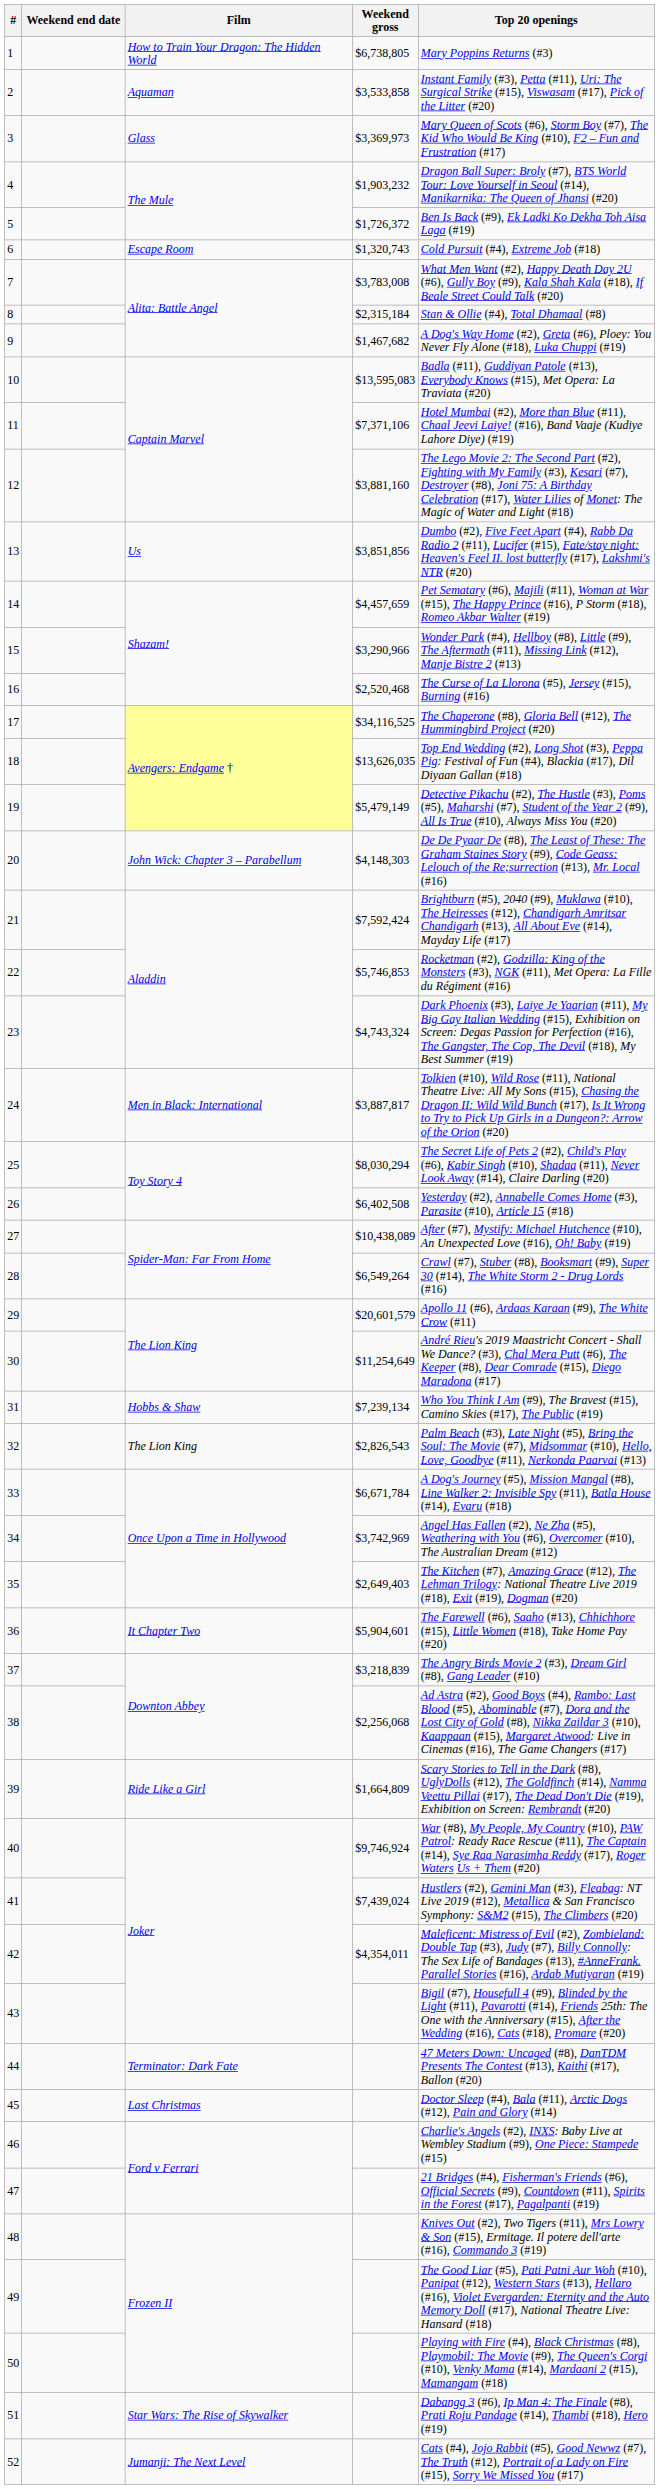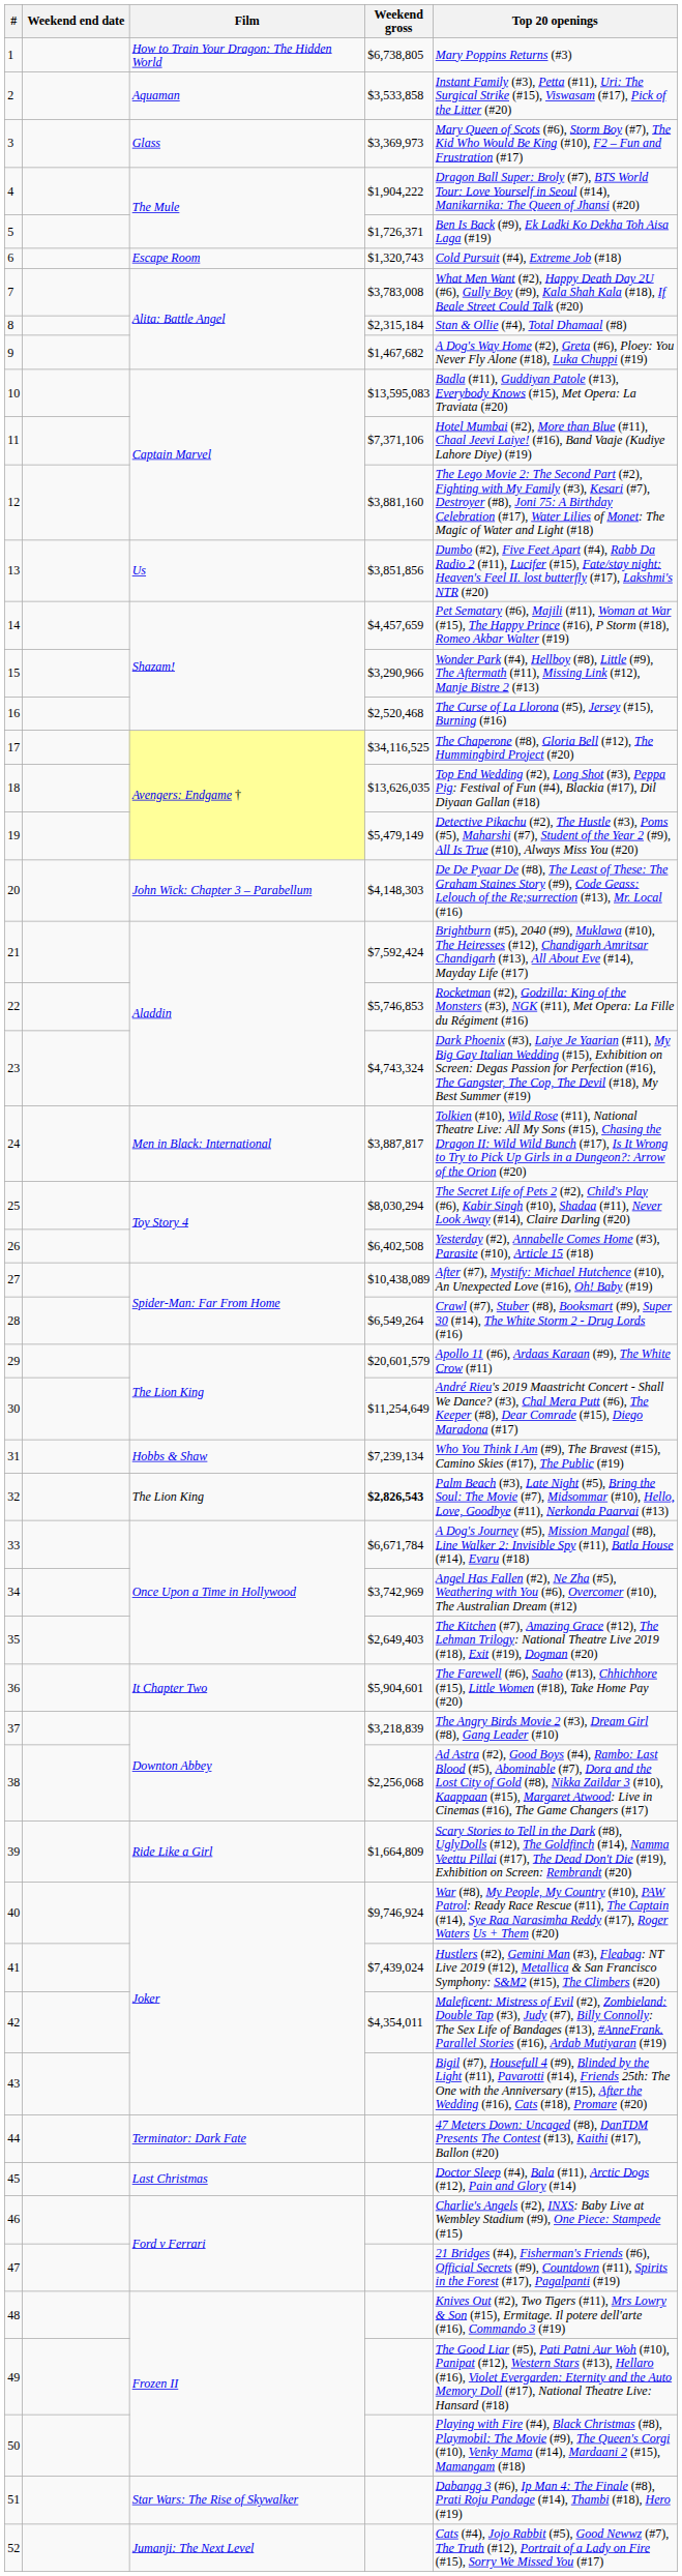 <table class="wikitable sortable">
 <tr>
 <th abbr="Week">#</th>
 <th abbr="Date" style="width:130px">Weekend end date</th>
 <th style="width:35%;">Film</th>
 <th abbr="Gross">Weekend<br>gross</th>
 <th>Top 20 openings</th>
 </tr>
 <tr>
 <td>1</td>
 <td></td>
 <td><em><a href='#'>How to Train Your Dragon: The Hidden World</a></em></td>
 <td>$6,738,805</td>
 <td><em><a href='#'>Mary Poppins Returns</a></em> (#3)</td>
 </tr>
 <tr>
 <td>2</td>
 <td></td>
 <td><em><a href='#'>Aquaman</a></em></td>
 <td>$3,533,858</td>
 <td><em><a href='#'>Instant Family</a></em> (#3), <em><a href='#'>Petta</a></em> (#11), <em><a href='#'>Uri: The Surgical Strike</a></em> (#15), <em><a href='#'>Viswasam</a></em> (#17), <em><a href='#'>Pick of the Litter</a></em> (#20)</td>
 </tr>
 <tr>
 <td>3</td>
 <td></td>
 <td><em><a href='#'>Glass</a></em></td>
 <td>$3,369,973</td>
 <td><em><a href='#'>Mary Queen of Scots</a></em> (#6), <em><a href='#'>Storm Boy</a></em> (#7), <em><a href='#'>The Kid Who Would Be King</a></em> (#10), <em><a href='#'>F2 – Fun and Frustration</a></em> (#17)</td>
 </tr>
 <tr>
 <td>4</td>
 <td></td>
 <td rowspan="2"><em><a href='#'>The Mule</a></em></td>
-<td>$1,903,232</td>
+<td>$1,904,222</td>
 <td><em><a href='#'>Dragon Ball Super: Broly</a></em> (#7), <em><a href='#'>BTS World Tour: Love Yourself in Seoul</a></em> (#14), <em><a href='#'>Manikarnika: The Queen of Jhansi</a></em> (#20)</td>
 </tr>
 <tr>
 <td>5</td>
 <td></td>
-<td>$1,726,372</td>
+<td>$1,726,371</td>
 <td><em><a href='#'>Ben Is Back</a></em> (#9), <em><a href='#'>Ek Ladki Ko Dekha Toh Aisa Laga</a></em> (#19)</td>
 </tr>
 <tr>
 <td>6</td>
 <td></td>
 <td><em><a href='#'>Escape Room</a></em></td>
 <td>$1,320,743</td>
 <td><em><a href='#'>Cold Pursuit</a></em> (#4), <em><a href='#'>Extreme Job</a></em> (#18)</td>
 </tr>
 <tr>
 <td>7</td>
 <td></td>
 <td rowspan="3"><em><a href='#'>Alita: Battle Angel</a></em></td>
 <td>$3,783,008</td>
 <td><em><a href='#'>What Men Want</a></em> (#2), <em><a href='#'>Happy Death Day 2U</a></em> (#6), <em><a href='#'>Gully Boy</a></em> (#9), <em><a href='#'>Kala Shah Kala</a></em> (#18), <em><a href='#'>If Beale Street Could Talk</a></em> (#20)</td>
 </tr>
 <tr>
 <td>8</td>
 <td></td>
 <td>$2,315,184</td>
 <td><em><a href='#'>Stan & Ollie</a></em> (#4), <em><a href='#'>Total Dhamaal</a></em> (#8)</td>
 </tr>
 <tr>
 <td>9</td>
 <td></td>
 <td>$1,467,682</td>
 <td><em><a href='#'>A Dog's Way Home</a></em> (#2), <em><a href='#'>Greta</a></em> (#6), <em>Ploey: You Never Fly Alone</em> (#18), <em><a href='#'>Luka Chuppi</a></em> (#19)</td>
 </tr>
 <tr>
 <td>10</td>
 <td></td>
 <td rowspan="3"><em><a href='#'>Captain Marvel</a></em></td>
 <td>$13,595,083</td>
 <td><em><a href='#'>Badla</a></em> (#11), <em><a href='#'>Guddiyan Patole</a></em> (#13), <em><a href='#'>Everybody Knows</a></em> (#15), <em>Met Opera: La Traviata</em> (#20)</td>
 </tr>
 <tr>
 <td>11</td>
 <td></td>
 <td>$7,371,106</td>
 <td><em><a href='#'>Hotel Mumbai</a></em> (#2), <em><a href='#'>More than Blue</a></em> (#11), <em><a href='#'>Chaal Jeevi Laiye!</a></em> (#16), <em>Band Vaaje (Kudiye Lahore Diye)</em> (#19)</td>
 </tr>
 <tr>
 <td>12</td>
 <td></td>
 <td>$3,881,160</td>
 <td><em><a href='#'>The Lego Movie 2: The Second Part</a></em> (#2), <em><a href='#'>Fighting with My Family</a></em> (#3), <em><a href='#'>Kesari</a></em> (#7), <em><a href='#'>Destroyer</a></em> (#8), <em><a href='#'>Joni 75: A Birthday Celebration</a></em> (#17), <em><a href='#'>Water Lilies</a> of <a href='#'>Monet</a>: The Magic of Water and Light</em> (#18)</td>
 </tr>
 <tr>
 <td>13</td>
 <td></td>
 <td><em><a href='#'>Us</a></em></td>
 <td>$3,851,856</td>
 <td><em><a href='#'>Dumbo</a></em> (#2), <em><a href='#'>Five Feet Apart</a></em> (#4), <em><a href='#'>Rabb Da Radio 2</a></em> (#11), <em><a href='#'>Lucifer</a></em> (#15), <em><a href='#'>Fate/stay night: Heaven's Feel II. lost butterfly</a></em> (#17), <em><a href='#'>Lakshmi's NTR</a></em> (#20)</td>
 </tr>
 <tr>
 <td>14</td>
 <td></td>
 <td rowspan="3"><em><a href='#'>Shazam!</a></em></td>
 <td>$4,457,659</td>
 <td><em><a href='#'>Pet Sematary</a></em> (#6), <em><a href='#'>Majili</a></em> (#11), <em><a href='#'>Woman at War</a></em> (#15), <em><a href='#'>The Happy Prince</a></em> (#16), <em>P Storm</em> (#18), <em><a href='#'>Romeo Akbar Walter</a></em> (#19)</td>
 </tr>
 <tr>
 <td>15</td>
 <td></td>
 <td>$3,290,966</td>
 <td><em><a href='#'>Wonder Park</a></em> (#4), <em><a href='#'>Hellboy</a></em> (#8), <em><a href='#'>Little</a></em> (#9), <em><a href='#'>The Aftermath</a></em> (#11), <em><a href='#'>Missing Link</a></em> (#12), <em><a href='#'>Manje Bistre 2</a></em> (#13)</td>
 </tr>
 <tr>
 <td>16</td>
 <td></td>
 <td>$2,520,468</td>
 <td><em><a href='#'>The Curse of La Llorona</a></em> (#5), <em><a href='#'>Jersey</a></em> (#15), <em><a href='#'>Burning</a></em> (#16)</td>
 </tr>
 <tr>
 <td>17</td>
 <td></td>
 <td rowspan="3" style="background-color:#FFFF99"><em><a href='#'>Avengers: Endgame</a></em> †</td>
 <td>$34,116,525</td>
 <td><em><a href='#'>The Chaperone</a></em> (#8), <em><a href='#'>Gloria Bell</a></em> (#12), <em><a href='#'>The Hummingbird Project</a></em> (#20)</td>
 </tr>
 <tr>
 <td>18</td>
 <td></td>
 <td>$13,626,035</td>
 <td><em><a href='#'>Top End Wedding</a></em> (#2), <em><a href='#'>Long Shot</a></em> (#3), <em><a href='#'>Peppa Pig</a>: Festival of Fun</em> (#4), <em>Blackia</em> (#17), <em>Dil Diyaan Gallan</em> (#18)</td>
 </tr>
 <tr>
 <td>19</td>
 <td></td>
 <td>$5,479,149</td>
 <td><em><a href='#'>Detective Pikachu</a></em> (#2), <em><a href='#'>The Hustle</a></em> (#3), <em><a href='#'>Poms</a></em> (#5), <em><a href='#'>Maharshi</a></em> (#7), <em><a href='#'>Student of the Year 2</a></em> (#9), <em><a href='#'>All Is True</a></em> (#10), <em>Always Miss You</em> (#20)</td>
 </tr>
 <tr>
 <td>20</td>
 <td></td>
 <td><em><a href='#'>John Wick: Chapter 3 – Parabellum</a></em></td>
 <td>$4,148,303</td>
 <td><em><a href='#'>De De Pyaar De</a></em> (#8), <em><a href='#'>The Least of These: The Graham Staines Story</a></em> (#9), <em><a href='#'>Code Geass: Lelouch of the Re;surrection</a></em> (#13), <em><a href='#'>Mr. Local</a></em> (#16)</td>
 </tr>
 <tr>
 <td>21</td>
 <td></td>
 <td rowspan="3"><em><a href='#'>Aladdin</a></em></td>
 <td>$7,592,424</td>
 <td><em><a href='#'>Brightburn</a></em> (#5), <em>2040</em> (#9), <em><a href='#'>Muklawa</a></em> (#10), <em><a href='#'>The Heiresses</a></em> (#12), <em><a href='#'>Chandigarh Amritsar Chandigarh</a></em> (#13), <em><a href='#'>All About Eve</a></em> (#14), <em>Mayday Life</em> (#17)</td>
 </tr>
 <tr>
 <td>22</td>
 <td></td>
 <td>$5,746,853</td>
 <td><em><a href='#'>Rocketman</a></em> (#2), <em><a href='#'>Godzilla: King of the Monsters</a></em> (#3), <em><a href='#'>NGK</a></em> (#11), <em>Met Opera: La Fille du Régiment</em> (#16)</td>
 </tr>
 <tr>
 <td>23</td>
 <td></td>
 <td>$4,743,324</td>
 <td><em><a href='#'>Dark Phoenix</a></em> (#3), <em><a href='#'>Laiye Je Yaarian</a></em> (#11), <em><a href='#'>My Big Gay Italian Wedding</a></em> (#15), <em>Exhibition on Screen: Degas Passion for Perfection</em> (#16), <em><a href='#'>The Gangster, The Cop, The Devil</a></em> (#18), <em>My Best Summer</em> (#19)</td>
 </tr>
 <tr>
 <td>24</td>
 <td></td>
 <td><em><a href='#'>Men in Black: International</a></em></td>
 <td>$3,887,817</td>
 <td><em><a href='#'>Tolkien</a></em> (#10), <em><a href='#'>Wild Rose</a></em> (#11), <em>National Theatre Live: All My Sons</em> (#15), <em><a href='#'>Chasing the Dragon II: Wild Wild Bunch</a></em> (#17), <em><a href='#'>Is It Wrong to Try to Pick Up Girls in a Dungeon?: Arrow of the Orion</a></em> (#20)</td>
 </tr>
 <tr>
 <td>25</td>
 <td></td>
 <td rowspan="2"><em><a href='#'>Toy Story 4</a></em></td>
 <td>$8,030,294</td>
 <td><em><a href='#'>The Secret Life of Pets 2</a></em> (#2), <em><a href='#'>Child's Play</a></em> (#6), <em><a href='#'>Kabir Singh</a></em> (#10), <em><a href='#'>Shadaa</a></em> (#11), <em><a href='#'>Never Look Away</a></em> (#14), <em>Claire Darling</em> (#20)</td>
 </tr>
 <tr>
 <td>26</td>
 <td></td>
 <td>$6,402,508</td>
 <td><em><a href='#'>Yesterday</a></em> (#2), <em><a href='#'>Annabelle Comes Home</a></em> (#3), <em><a href='#'>Parasite</a></em> (#10), <em><a href='#'>Article 15</a></em> (#18)</td>
 </tr>
 <tr>
 <td>27</td>
 <td></td>
 <td rowspan="2"><em><a href='#'>Spider-Man: Far From Home</a></em></td>
 <td>$10,438,089</td>
 <td><em><a href='#'>After</a></em> (#7), <em><a href='#'>Mystify: Michael Hutchence</a></em> (#10), <em>An Unexpected Love</em> (#16), <em><a href='#'>Oh! Baby</a></em> (#19)</td>
 </tr>
 <tr>
 <td>28</td>
 <td></td>
 <td>$6,549,264</td>
 <td><em><a href='#'>Crawl</a></em> (#7), <em><a href='#'>Stuber</a></em> (#8), <em><a href='#'>Booksmart</a></em> (#9), <em><a href='#'>Super 30</a></em> (#14), <em><a href='#'>The White Storm 2 - Drug Lords</a></em> (#16)</td>
 </tr>
 <tr>
 <td>29</td>
 <td></td>
 <td rowspan="2"><em><a href='#'>The Lion King</a></em></td>
 <td>$20,601,579</td>
 <td><em><a href='#'>Apollo 11</a></em> (#6), <em><a href='#'>Ardaas Karaan</a></em> (#9), <em><a href='#'>The White Crow</a></em> (#11)</td>
 </tr>
 <tr>
 <td>30</td>
 <td></td>
 <td>$11,254,649</td>
 <td><em><a href='#'>André Rieu</a>'s 2019 Maastricht Concert - Shall We Dance?</em> (#3), <em><a href='#'>Chal Mera Putt</a></em> (#6), <em><a href='#'>The Keeper</a></em> (#8), <em><a href='#'>Dear Comrade</a></em> (#15), <em><a href='#'>Diego Maradona</a></em> (#17)</td>
 </tr>
 <tr>
 <td>31</td>
 <td></td>
 <td><em><a href='#'>Hobbs & Shaw</a></em></td>
 <td>$7,239,134</td>
 <td><em><a href='#'>Who You Think I Am</a></em> (#9), <em>The Bravest</em> (#15), <em>Camino Skies</em> (#17), <em><a href='#'>The Public</a></em> (#19)</td>
 </tr>
 <tr>
 <td>32</td>
 <td></td>
 <td><em>The Lion King</em></td>
-<td>$2,826,543</td>
+<td><strong>$2,826,543</strong></td>
 <td><em><a href='#'>Palm Beach</a></em> (#3), <em><a href='#'>Late Night</a></em> (#5), <em><a href='#'>Bring the Soul: The Movie</a></em> (#7), <em><a href='#'>Midsommar</a></em> (#10), <em><a href='#'>Hello, Love, Goodbye</a></em> (#11), <em><a href='#'>Nerkonda Paarvai</a></em> (#13)</td>
 </tr>
 <tr>
 <td>33</td>
 <td></td>
 <td rowspan="3"><em><a href='#'>Once Upon a Time in Hollywood</a></em></td>
 <td>$6,671,784</td>
 <td><em><a href='#'>A Dog's Journey</a></em> (#5), <em><a href='#'>Mission Mangal</a></em> (#8), <em><a href='#'>Line Walker 2: Invisible Spy</a></em> (#11), <em><a href='#'>Batla House</a></em> (#14), <em><a href='#'>Evaru</a></em> (#18)</td>
 </tr>
 <tr>
 <td>34</td>
 <td></td>
 <td>$3,742,969</td>
 <td><em><a href='#'>Angel Has Fallen</a></em> (#2), <em><a href='#'>Ne Zha</a></em> (#5), <em><a href='#'>Weathering with You</a></em> (#6), <em><a href='#'>Overcomer</a></em> (#10), <em>The Australian Dream</em> (#12)</td>
 </tr>
 <tr>
 <td>35</td>
 <td></td>
 <td>$2,649,403</td>
 <td><em><a href='#'>The Kitchen</a></em> (#7), <em><a href='#'>Amazing Grace</a></em> (#12), <em><a href='#'>The Lehman Trilogy</a>: National Theatre Live 2019</em> (#18), <em><a href='#'>Exit</a></em> (#19), <em><a href='#'>Dogman</a></em> (#20)</td>
 </tr>
 <tr>
 <td>36</td>
 <td></td>
 <td><em><a href='#'>It Chapter Two</a></em></td>
 <td>$5,904,601</td>
 <td><em><a href='#'>The Farewell</a></em> (#6), <em><a href='#'>Saaho</a></em> (#13), <em><a href='#'>Chhichhore</a></em> (#15), <em><a href='#'>Little Women</a></em> (#18), <em>Take Home Pay</em> (#20)</td>
 </tr>
 <tr>
 <td>37</td>
 <td></td>
 <td rowspan="2"><em><a href='#'>Downton Abbey</a></em></td>
 <td>$3,218,839</td>
 <td><em><a href='#'>The Angry Birds Movie 2</a></em> (#3), <em><a href='#'>Dream Girl</a></em> (#8), <em><a href='#'>Gang Leader</a></em> (#10)</td>
 </tr>
 <tr>
 <td>38</td>
 <td></td>
 <td>$2,256,068</td>
 <td><em><a href='#'>Ad Astra</a></em> (#2), <em><a href='#'>Good Boys</a></em> (#4), <em><a href='#'>Rambo: Last Blood</a></em> (#5), <em><a href='#'>Abominable</a></em> (#7), <em><a href='#'>Dora and the Lost City of Gold</a></em> (#8), <em><a href='#'>Nikka Zaildar 3</a></em> (#10), <em><a href='#'>Kaappaan</a></em> (#15), <em><a href='#'>Margaret Atwood</a>: Live in Cinemas</em> (#16), <em>The Game Changers</em> (#17)</td>
 </tr>
 <tr>
 <td>39</td>
 <td></td>
 <td><em><a href='#'>Ride Like a Girl</a></em></td>
 <td>$1,664,809</td>
 <td><em><a href='#'>Scary Stories to Tell in the Dark</a></em> (#8), <em><a href='#'>UglyDolls</a></em> (#12), <em><a href='#'>The Goldfinch</a></em> (#14), <em><a href='#'>Namma Veettu Pillai</a></em> (#17), <em><a href='#'>The Dead Don't Die</a></em> (#19), <em>Exhibition on Screen: <a href='#'>Rembrandt</a></em> (#20)</td>
 </tr>
 <tr>
 <td>40</td>
 <td></td>
 <td rowspan="4"><em><a href='#'>Joker</a></em></td>
 <td>$9,746,924</td>
 <td><em><a href='#'>War</a></em> (#8), <em><a href='#'>My People, My Country</a></em> (#10), <em><a href='#'>PAW Patrol</a>: Ready Race Rescue</em> (#11), <em><a href='#'>The Captain</a></em> (#14), <em><a href='#'>Sye Raa Narasimha Reddy</a></em> (#17), <em><a href='#'>Roger Waters</a> <a href='#'>Us + Them</a></em> (#20)</td>
 </tr>
 <tr>
 <td>41</td>
 <td></td>
 <td>$7,439,024</td>
 <td><em><a href='#'>Hustlers</a></em> (#2), <em><a href='#'>Gemini Man</a></em> (#3), <em><a href='#'>Fleabag</a>: NT Live 2019</em> (#12), <em><a href='#'>Metallica</a> & San Francisco Symphony: <a href='#'>S&M2</a></em> (#15), <em><a href='#'>The Climbers</a></em> (#20)</td>
 </tr>
 <tr>
 <td>42</td>
 <td></td>
 <td>$4,354,011</td>
 <td><em><a href='#'>Maleficent: Mistress of Evil</a></em> (#2), <em><a href='#'>Zombieland: Double Tap</a></em> (#3), <em><a href='#'>Judy</a></em> (#7), <em><a href='#'>Billy Connolly</a>: The Sex Life of Bandages</em> (#13), <em><a href='#'>#AnneFrank. Parallel Stories</a></em> (#16), <em><a href='#'>Ardab Mutiyaran</a></em> (#19)</td>
 </tr>
 <tr>
 <td>43</td>
 <td></td>
 <td></td>
 <td><em><a href='#'>Bigil</a></em> (#7), <em><a href='#'>Housefull 4</a></em> (#9), <em><a href='#'>Blinded by the Light</a></em> (#11), <em><a href='#'>Pavarotti</a></em> (#14), <em><a href='#'>Friends</a> 25th: The One with the Anniversary</em> (#15), <em><a href='#'>After the Wedding</a></em> (#16), <em><a href='#'>Cats</a></em> (#18), <em><a href='#'>Promare</a></em> (#20)</td>
 </tr>
 <tr>
 <td>44</td>
 <td></td>
 <td><em><a href='#'>Terminator: Dark Fate</a></em></td>
 <td></td>
 <td><em><a href='#'>47 Meters Down: Uncaged</a></em> (#8), <em><a href='#'>DanTDM Presents The Contest</a></em> (#13), <em><a href='#'>Kaithi</a></em> (#17), <em>Ballon</em> (#20)</td>
 </tr>
 <tr>
 <td>45</td>
 <td></td>
 <td><em><a href='#'>Last Christmas</a></em></td>
 <td></td>
 <td><em><a href='#'>Doctor Sleep</a></em> (#4), <em><a href='#'>Bala</a></em> (#11), <em><a href='#'>Arctic Dogs</a></em> (#12), <em><a href='#'>Pain and Glory</a></em> (#14)</td>
 </tr>
 <tr>
 <td>46</td>
 <td></td>
 <td rowspan="2"><em><a href='#'>Ford v Ferrari</a></em></td>
 <td></td>
 <td><em><a href='#'>Charlie's Angels</a></em> (#2), <em><a href='#'>INXS</a>: Baby Live at Wembley Stadium</em> (#9), <em><a href='#'>One Piece: Stampede</a></em> (#15)</td>
 </tr>
 <tr>
 <td>47</td>
 <td></td>
 <td></td>
 <td><em><a href='#'>21 Bridges</a></em> (#4), <em><a href='#'>Fisherman's Friends</a></em> (#6), <em><a href='#'>Official Secrets</a></em> (#9), <em><a href='#'>Countdown</a></em> (#11), <em><a href='#'>Spirits in the Forest</a></em> (#17), <em><a href='#'>Pagalpanti</a></em> (#19)</td>
 </tr>
 <tr>
 <td>48</td>
 <td></td>
 <td rowspan="3"><em><a href='#'>Frozen II</a></em></td>
 <td></td>
 <td><em><a href='#'>Knives Out</a></em> (#2), <em>Two Tigers</em> (#11), <em><a href='#'>Mrs Lowry & Son</a></em> (#15), <em>Ermitage. Il potere dell'arte</em> (#16), <em><a href='#'>Commando 3</a></em> (#19)</td>
 </tr>
 <tr>
 <td>49</td>
 <td></td>
 <td></td>
 <td><em><a href='#'>The Good Liar</a></em> (#5), <em><a href='#'>Pati Patni Aur Woh</a></em> (#10), <em><a href='#'>Panipat</a></em> (#12), <em><a href='#'>Western Stars</a></em> (#13), <em><a href='#'>Hellaro</a></em> (#16), <em><a href='#'>Violet Evergarden: Eternity and the Auto Memory Doll</a></em> (#17), <em>National Theatre Live: Hansard</em> (#18)</td>
 </tr>
 <tr>
 <td>50</td>
 <td></td>
 <td></td>
 <td><em><a href='#'>Playing with Fire</a></em> (#4), <em><a href='#'>Black Christmas</a></em> (#8), <em><a href='#'>Playmobil: The Movie</a></em> (#9), <em><a href='#'>The Queen's Corgi</a></em> (#10), <em><a href='#'>Venky Mama</a></em> (#14), <em><a href='#'>Mardaani 2</a></em> (#15), <em><a href='#'>Mamangam</a></em> (#18)</td>
 </tr>
 <tr>
 <td>51</td>
 <td></td>
 <td><em><a href='#'>Star Wars: The Rise of Skywalker</a></em></td>
 <td></td>
 <td><em><a href='#'>Dabangg 3</a></em> (#6), <em><a href='#'>Ip Man 4: The Finale</a></em> (#8), <em><a href='#'>Prati Roju Pandage</a></em> (#14), <em><a href='#'>Thambi</a></em> (#18), <em><a href='#'>Hero</a></em> (#19)</td>
 </tr>
 <tr>
 <td>52</td>
 <td></td>
 <td><em><a href='#'>Jumanji: The Next Level</a></em></td>
 <td></td>
 <td><em><a href='#'>Cats</a></em> (#4), <em><a href='#'>Jojo Rabbit</a></em> (#5), <em><a href='#'>Good Newwz</a></em> (#7), <em><a href='#'>The Truth</a></em> (#12), <em><a href='#'>Portrait of a Lady on Fire</a></em> (#15), <em><a href='#'>Sorry We Missed You</a></em> (#17)</td>
 </tr>
 </table>
